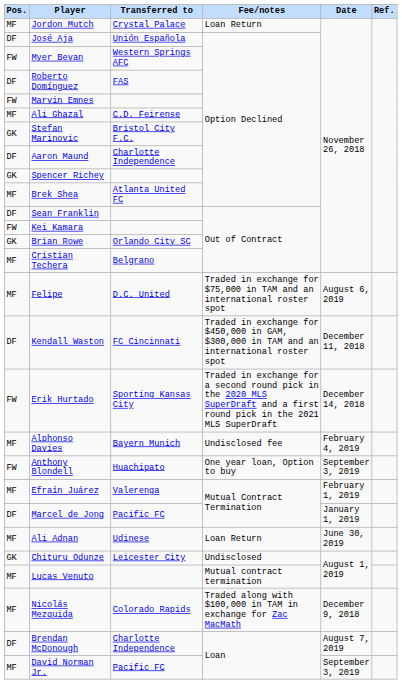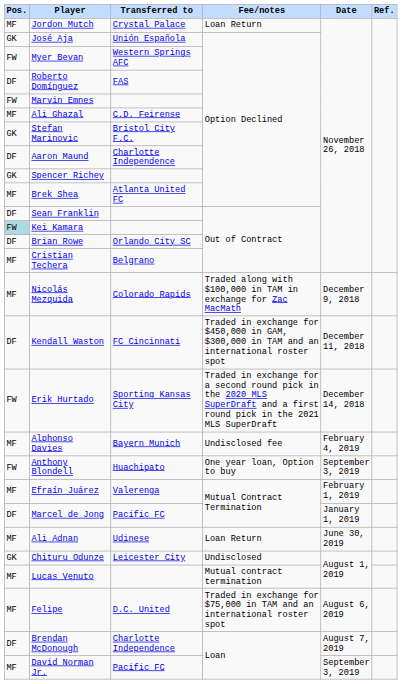 <table class="wikitable sortable" style="width:90%; text-align:center; font-size:95%; text-align:left;">
 <tr>
 <th style="background:#c2ddff; width:30px;">Pos.</th>
 <th style="background:#c2ddff; width:200px;">Player</th>
 <th style="background:#c2ddff; width:200px;">Transferred to</th>
 <th style="background:#c2ddff; width:300px;">Fee/notes</th>
 <th style="background:#c2ddff; width:30px;">Date</th>
 <th style="background:#c2ddff; width:30px;">Ref.</th>
 </tr>
 <tr>
 <td>MF</td>
 <td> <a href='#'>Jordon Mutch</a></td>
 <td> <a href='#'>Crystal Palace</a></td>
 <td>Loan Return</td>
 <td rowspan=14>November 26, 2018</td>
 <td rowspan=14></td>
 </tr>
 <tr>
-<td>DF</td>
+<td>GK</td>
 <td> <a href='#'>José Aja</a></td>
 <td> <a href='#'>Unión Española</a></td>
 <td rowspan=9>Option Declined</td>
 </tr>
 <tr>
 <td>FW</td>
 <td> <a href='#'>Myer Bevan</a></td>
 <td> <a href='#'>Western Springs AFC</a></td>
 </tr>
 <tr>
 <td>DF</td>
 <td> <a href='#'>Roberto Domínguez</a></td>
 <td> <a href='#'>FAS</a></td>
 </tr>
 <tr>
 <td>FW</td>
 <td> <a href='#'>Marvin Emnes</a></td>
 <td></td>
 </tr>
 <tr>
 <td>MF</td>
 <td> <a href='#'>Ali Ghazal</a></td>
 <td> <a href='#'>C.D. Feirense</a></td>
 </tr>
 <tr>
 <td>GK</td>
 <td> <a href='#'>Stefan Marinovic</a></td>
 <td> <a href='#'>Bristol City F.C.</a></td>
 </tr>
 <tr>
 <td>DF</td>
 <td> <a href='#'>Aaron Maund</a></td>
 <td> <a href='#'>Charlotte Independence</a></td>
 </tr>
 <tr>
 <td>GK</td>
 <td> <a href='#'>Spencer Richey</a></td>
 <td></td>
 </tr>
 <tr>
 <td>MF</td>
 <td> <a href='#'>Brek Shea</a></td>
 <td> <a href='#'>Atlanta United FC</a></td>
 </tr>
 <tr>
 <td>DF</td>
 <td> <a href='#'>Sean Franklin</a></td>
 <td></td>
 <td rowspan=4>Out of Contract</td>
 </tr>
 <tr>
-<td>FW</td>
+<td style="background: lightblue;">FW</td>
 <td> <a href='#'>Kei Kamara</a></td>
 <td></td>
 </tr>
 <tr>
-<td>GK</td>
+<td>DF</td>
 <td> <a href='#'>Brian Rowe</a></td>
 <td> <a href='#'>Orlando City SC</a></td>
 </tr>
 <tr>
 <td>MF</td>
 <td> <a href='#'>Cristian Techera</a></td>
 <td> <a href='#'>Belgrano</a></td>
 </tr>
 <tr>
 <td>MF</td>
-<td> <a href='#'>Felipe</a></td>
-<td> <a href='#'>D.C. United</a></td>
-<td>Traded in exchange for $75,000 in TAM and an international roster spot</td>
-<td>August 6, 2019</td>
+<td> <a href='#'>Nicolás Mezquida</a></td>
+<td> <a href='#'>Colorado Rapids</a></td>
+<td>Traded along with $100,000 in TAM in exchange for <a href='#'>Zac MacMath</a></td>
+<td>December 9, 2018</td>
 <td></td>
 </tr>
 <tr>
 <td>DF</td>
 <td> <a href='#'>Kendall Waston</a></td>
 <td> <a href='#'>FC Cincinnati</a></td>
 <td>Traded in exchange for $450,000 in GAM, $300,000 in TAM and an international roster spot</td>
 <td>December 11, 2018</td>
 <td></td>
 </tr>
 <tr>
 <td>FW</td>
 <td> <a href='#'>Erik Hurtado</a></td>
 <td> <a href='#'>Sporting Kansas City</a></td>
 <td>Traded in exchange for a second round pick in the <a href='#'>2020 MLS SuperDraft</a> and a first round pick in the 2021 MLS SuperDraft</td>
 <td>December 14, 2018</td>
 <td></td>
 </tr>
 <tr>
 <td>MF</td>
 <td> <a href='#'>Alphonso Davies</a></td>
 <td> <a href='#'>Bayern Munich</a></td>
 <td>Undisclosed fee</td>
 <td>February 4, 2019</td>
 <td></td>
 </tr>
 <tr>
 <td>FW</td>
 <td> <a href='#'>Anthony Blondell</a></td>
 <td> <a href='#'>Huachipato</a></td>
 <td>One year loan, Option to buy</td>
 <td>September 3, 2019</td>
 <td></td>
 </tr>
 <tr>
 <td>MF</td>
 <td> <a href='#'>Efraín Juárez</a></td>
 <td> <a href='#'>Valerenga</a></td>
 <td rowspan=2>Mutual Contract Termination</td>
 <td>February 1, 2019</td>
 <td></td>
 </tr>
 <tr>
 <td>DF</td>
 <td> <a href='#'>Marcel de Jong</a></td>
 <td> <a href='#'>Pacific FC</a></td>
 <td>January 1, 2019</td>
 <td></td>
 </tr>
 <tr>
 <td>MF</td>
 <td> <a href='#'>Ali Adnan</a></td>
 <td> <a href='#'>Udinese</a></td>
 <td>Loan Return</td>
 <td>June 30, 2019</td>
 <td></td>
 </tr>
 <tr>
 <td>GK</td>
 <td> <a href='#'>Chituru Odunze</a></td>
 <td> <a href='#'>Leicester City</a></td>
 <td>Undisclosed</td>
 <td rowspan=2>August 1, 2019</td>
 <td></td>
 </tr>
 <tr>
 <td>MF</td>
 <td> <a href='#'>Lucas Venuto</a></td>
 <td></td>
 <td>Mutual contract termination</td>
 <td></td>
 </tr>
 <tr>
 <td>MF</td>
-<td> <a href='#'>Nicolás Mezquida</a></td>
-<td> <a href='#'>Colorado Rapids</a></td>
-<td>Traded along with $100,000 in TAM in exchange for <a href='#'>Zac MacMath</a></td>
-<td>December 9, 2018</td>
+<td> <a href='#'>Felipe</a></td>
+<td> <a href='#'>D.C. United</a></td>
+<td>Traded in exchange for $75,000 in TAM and an international roster spot</td>
+<td>August 6, 2019</td>
 <td></td>
 </tr>
 <tr>
 <td>DF</td>
 <td> <a href='#'>Brendan McDonough</a></td>
 <td> <a href='#'>Charlotte Independence</a></td>
 <td rowspan=2>Loan</td>
 <td>August 7, 2019</td>
 <td></td>
 </tr>
 <tr>
 <td>MF</td>
 <td> <a href='#'>David Norman Jr.</a></td>
 <td> <a href='#'>Pacific FC</a></td>
 <td>September 3, 2019</td>
 <td></td>
 </tr>
 </table>
